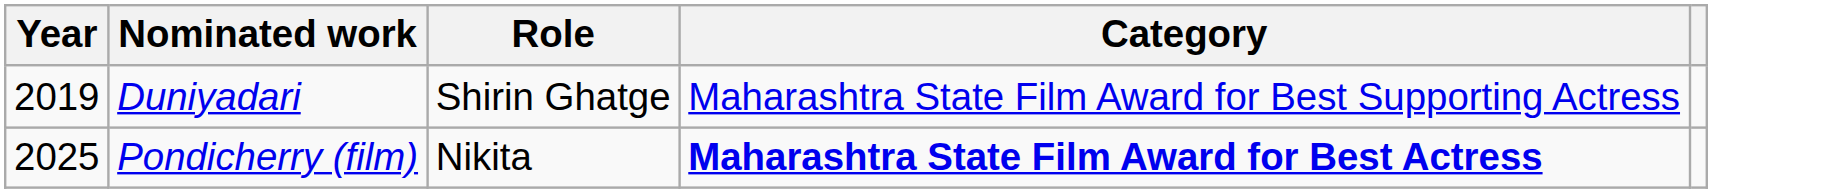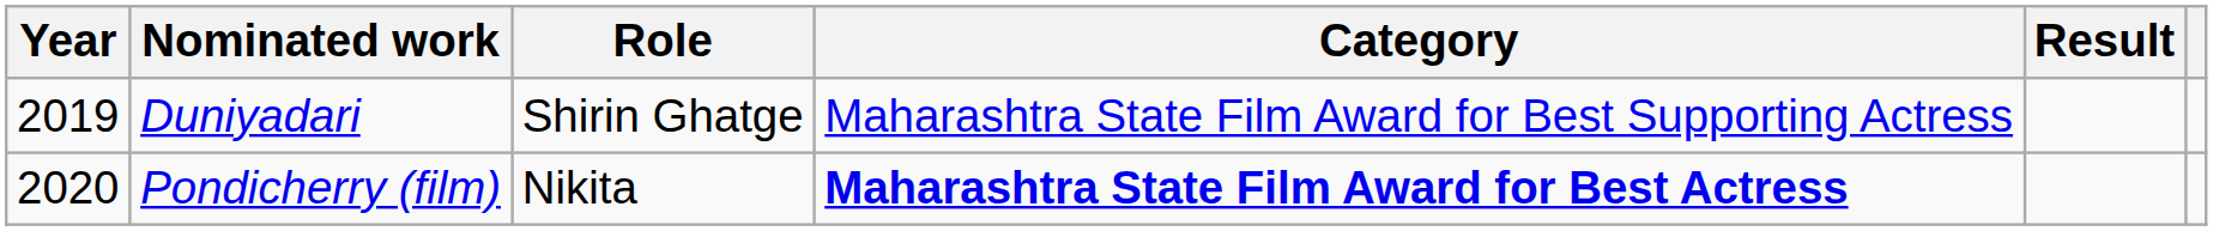 <table class="wikitable">
 <tr>
 <th>Year</th>
 <th>Nominated work</th>
 <th>Role</th>
 <th>Category</th>
+<th>Result</th>
 <th></th>
 </tr>
 <tr>
 <td>2019</td>
 <td><em><a href='#'>Duniyadari</a></em></td>
 <td>Shirin Ghatge</td>
 <td><a href='#'>Maharashtra State Film Award for Best Supporting Actress</a></td>
 <td></td>
+<td></td>
 </tr>
 <tr>
-<td>2025</td>
+<td>2020</td>
 <td><em><a href='#'>Pondicherry (film)</a></em></td>
 <td>Nikita</td>
 <td><strong><a href='#'>Maharashtra State Film Award for Best Actress</a></strong></td>
 <td></td>
+<td></td>
 </tr>
 </table>
